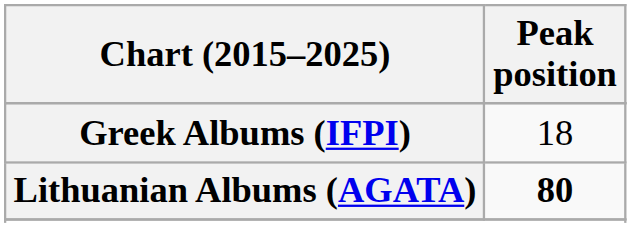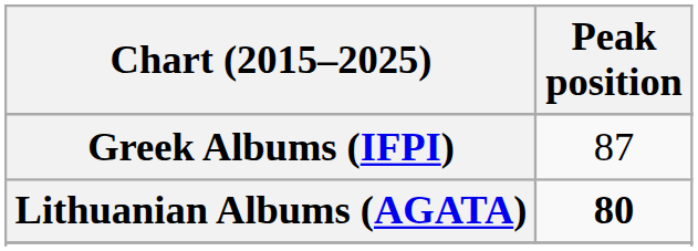 <table class="wikitable sortable plainrowheaders" style="text-align:center">
 <tr>
 <th scope="col">Chart (2015–2025)</th>
 <th scope="col">Peak<br>position</th>
 </tr>
 <tr>
 </tr>
 <tr>
 <th scope="row">Greek Albums (<a href='#'>IFPI</a>)</th>
-<td>18</td>
+<td>87</td>
 </tr>
 <tr>
 <th scope="row">Lithuanian Albums (<a href='#'>AGATA</a>)</th>
 <td><strong>80</strong></td>
 </tr>
 <tr>
 </tr>
 <tr>
 </tr>
 <tr>
 </tr>
 <tr>
 </tr>
 <tr>
 </tr>
 </table>
